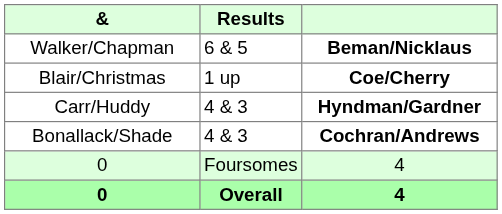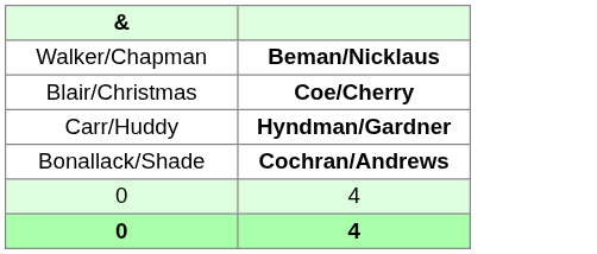 <table border="1" cellpadding="3" style="border-collapse:collapse; text-align:center;">
 <tr style="background:#ddffdd;">
 <th width=160> & </th>
-<th>Results</th>
 <th width=160></th>
 </tr>
 <tr>
 <td>Walker/Chapman</td>
-<td align=left> 6 & 5</td>
 <td><strong>Beman/Nicklaus</strong></td>
 </tr>
 <tr>
 <td>Blair/Christmas</td>
-<td align=left> 1 up</td>
 <td><strong>Coe/Cherry</strong></td>
 </tr>
 <tr>
 <td>Carr/Huddy</td>
-<td align=left> 4 & 3</td>
 <td><strong>Hyndman/Gardner</strong></td>
 </tr>
 <tr>
 <td>Bonallack/Shade</td>
-<td align=left> 4 & 3</td>
 <td><strong>Cochran/Andrews</strong></td>
 </tr>
 <tr style="background:#ddffdd;">
 <td>0</td>
-<td>Foursomes</td>
 <td>4</td>
 </tr>
 <tr style="background:#aaffaa;">
 <th>0</th>
-<th>Overall</th>
 <th>4</th>
 </tr>
 </table>
